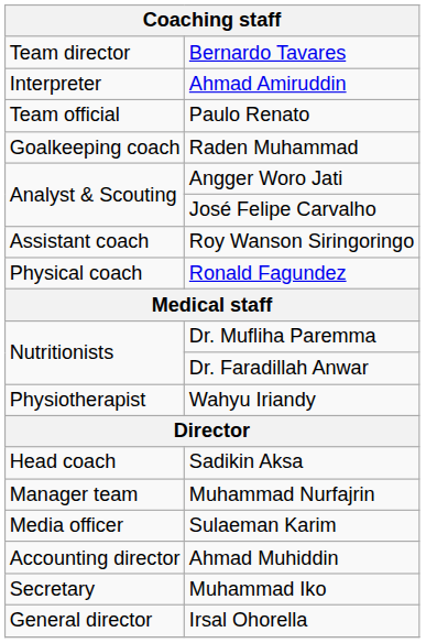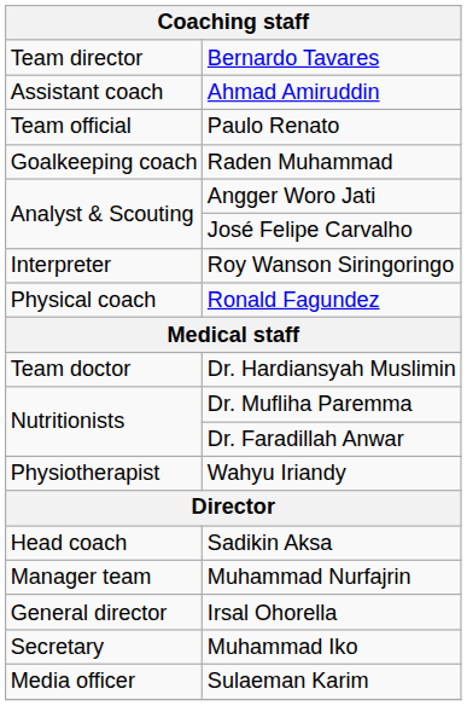 <table class="wikitable" style="text-align: center">
 <tr>
 <th colspan="2">Coaching staff</th>
 </tr>
 <tr>
 <td align="left">Team director</td>
 <td align="left"> <a href='#'>Bernardo Tavares</a></td>
 </tr>
 <tr>
-<td align="left">Interpreter</td>
+<td align="left">Assistant coach</td>
 <td align="left"> <a href='#'>Ahmad Amiruddin</a></td>
 </tr>
 <tr>
 <td align="left">Team official</td>
 <td align="left"> Paulo Renato</td>
 </tr>
 <tr>
 <td align="left">Goalkeeping coach</td>
 <td align="left"> Raden Muhammad</td>
 </tr>
 <tr>
 <td rowspan="2" align="left">Analyst & Scouting</td>
 <td align="left"> Angger Woro Jati</td>
 </tr>
 <tr>
 <td align="left"> José Felipe Carvalho</td>
 </tr>
 <tr>
-<td align="left">Assistant coach</td>
+<td align="left">Interpreter</td>
 <td align="left"> Roy Wanson Siringoringo</td>
 </tr>
 <tr>
 <td align="left">Physical coach</td>
 <td align="left"> <a href='#'>Ronald Fagundez</a></td>
 </tr>
 <tr>
 <th colspan="2">Medical staff</th>
+</tr>
+<tr>
+<td align="left">Team doctor</td>
+<td align="left"> Dr. Hardiansyah Muslimin</td>
 </tr>
 <tr>
 <td rowspan="2" align="left">Nutritionists</td>
 <td align="left"> Dr. Mufliha Paremma</td>
 </tr>
 <tr>
 <td align="left"> Dr. Faradillah Anwar</td>
 </tr>
 <tr>
 <td align="left">Physiotherapist</td>
 <td align="left"> Wahyu Iriandy</td>
 </tr>
 <tr>
 <th colspan="2">Director</th>
 </tr>
 <tr>
 <td align="left">Head coach</td>
 <td align="left"> Sadikin Aksa</td>
 </tr>
 <tr>
 <td align="left">Manager team</td>
 <td align="left"> Muhammad Nurfajrin</td>
 </tr>
 <tr>
-<td align="left">Media officer</td>
-<td align="left"> Sulaeman Karim</td>
-</tr>
-<tr>
-<td align="left">Accounting director</td>
-<td align="left"> Ahmad Muhiddin</td>
+<td align="left">General director</td>
+<td align="left"> Irsal Ohorella</td>
 </tr>
 <tr>
 <td align="left">Secretary</td>
 <td align="left"> Muhammad Iko</td>
 </tr>
 <tr>
-<td align="left">General director</td>
-<td align="left"> Irsal Ohorella</td>
+<td align="left">Media officer</td>
+<td align="left"> Sulaeman Karim</td>
 </tr>
 <tr>
 </tr>
 </table>
